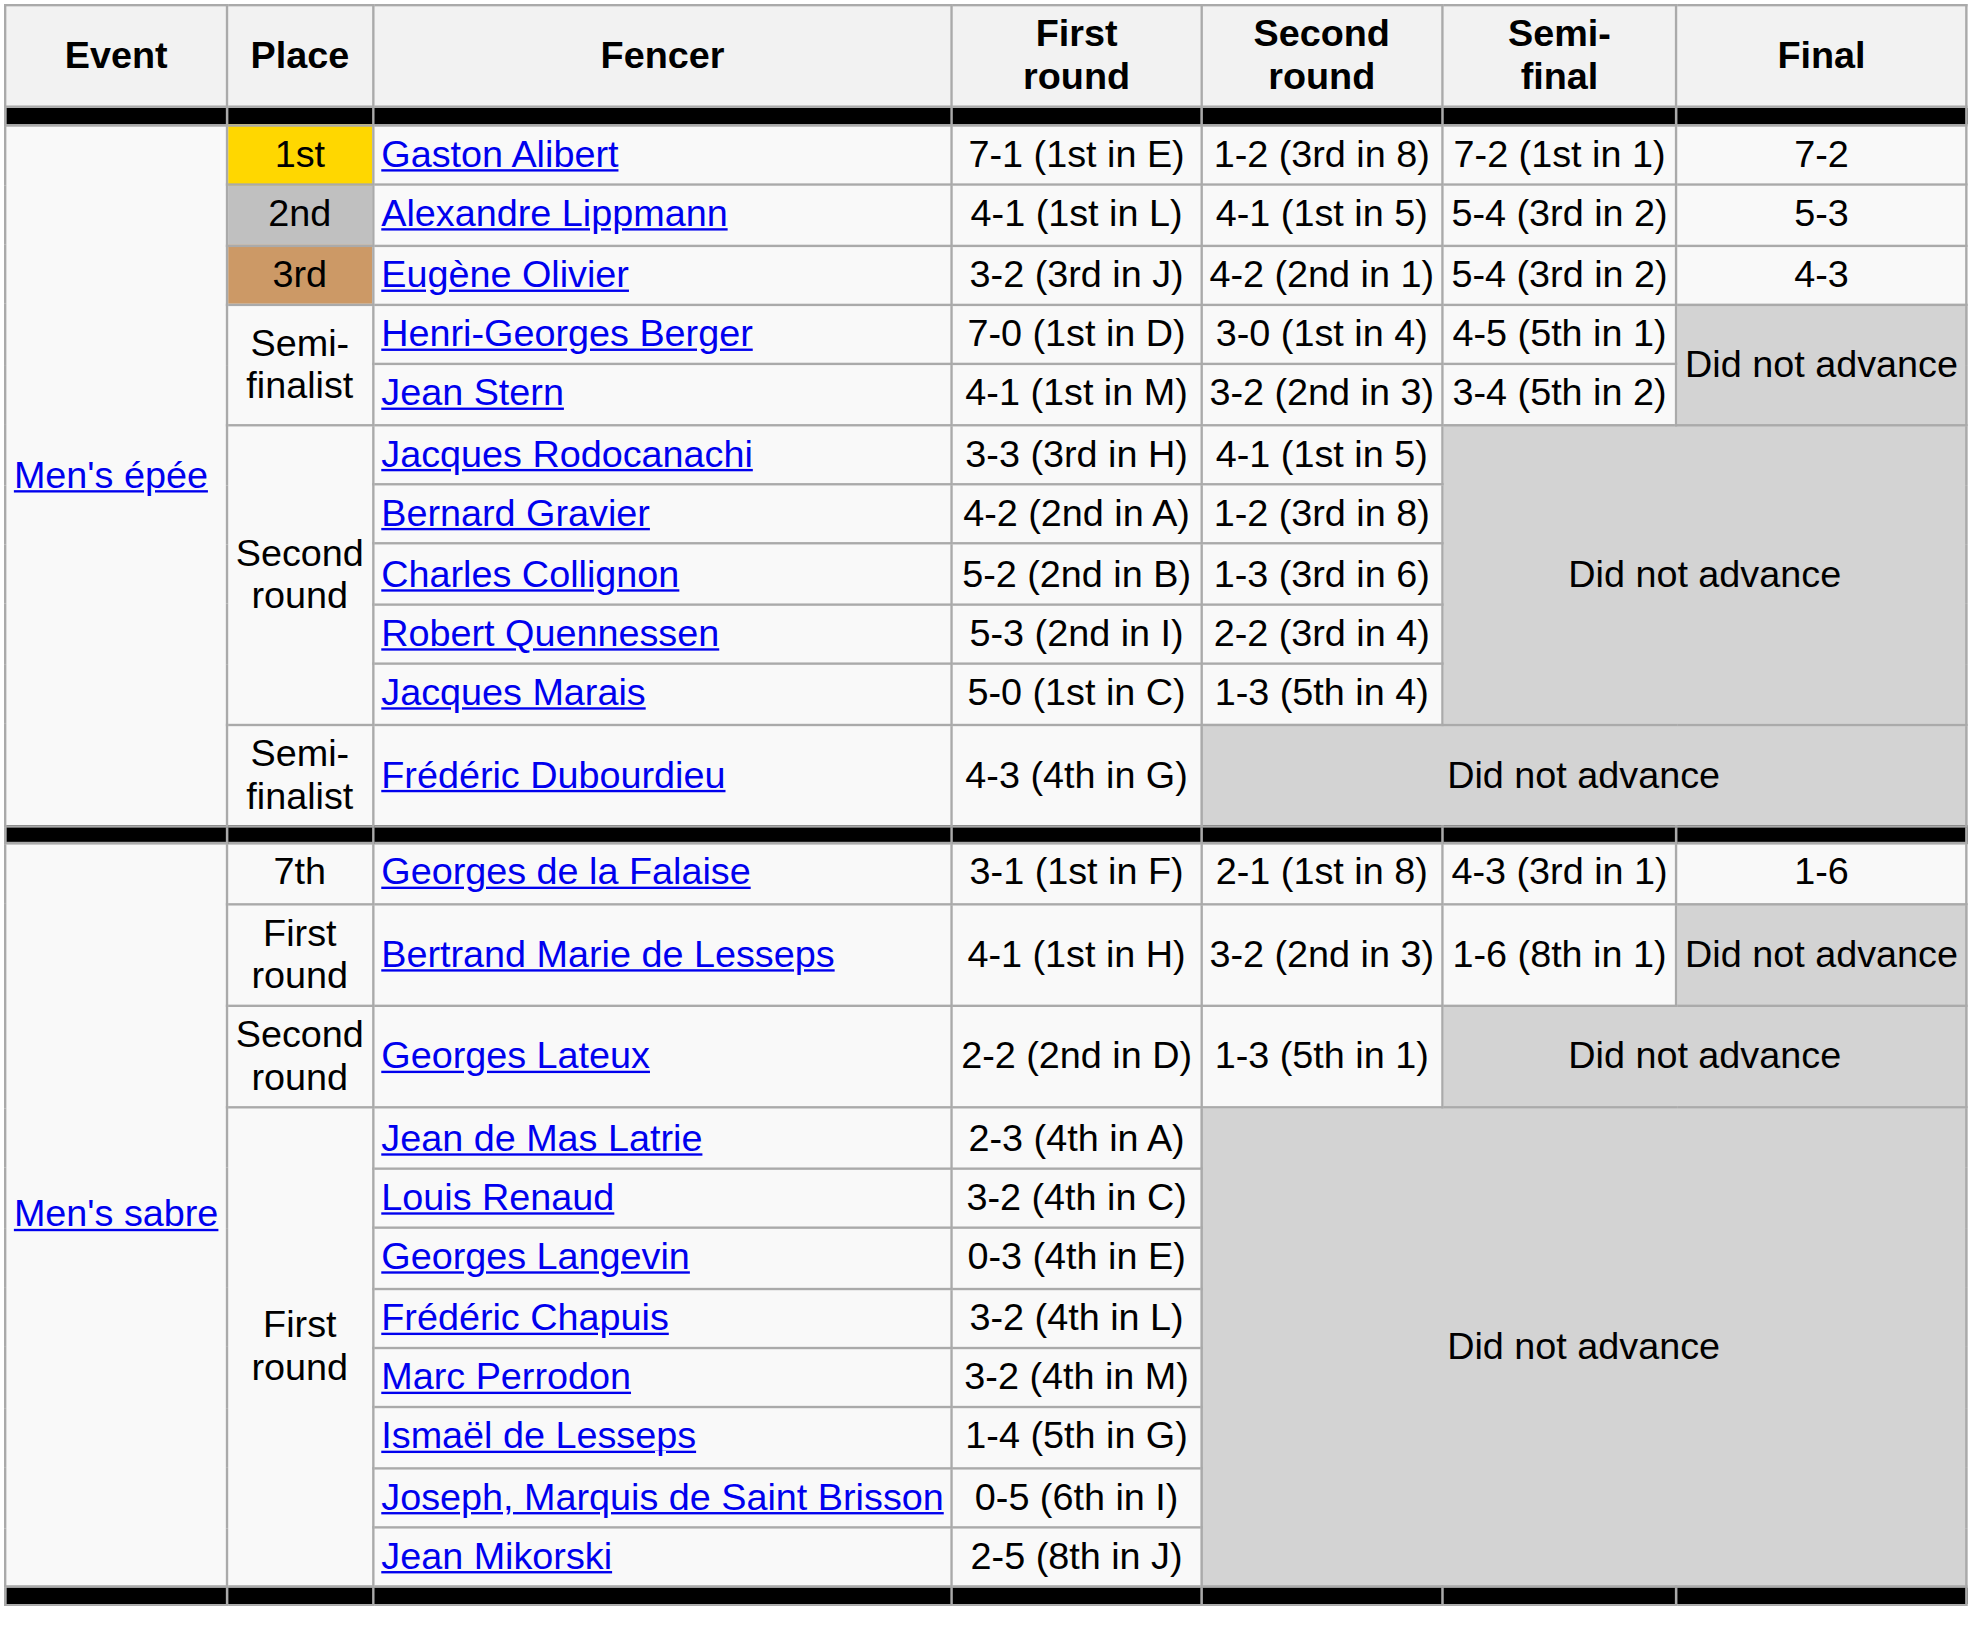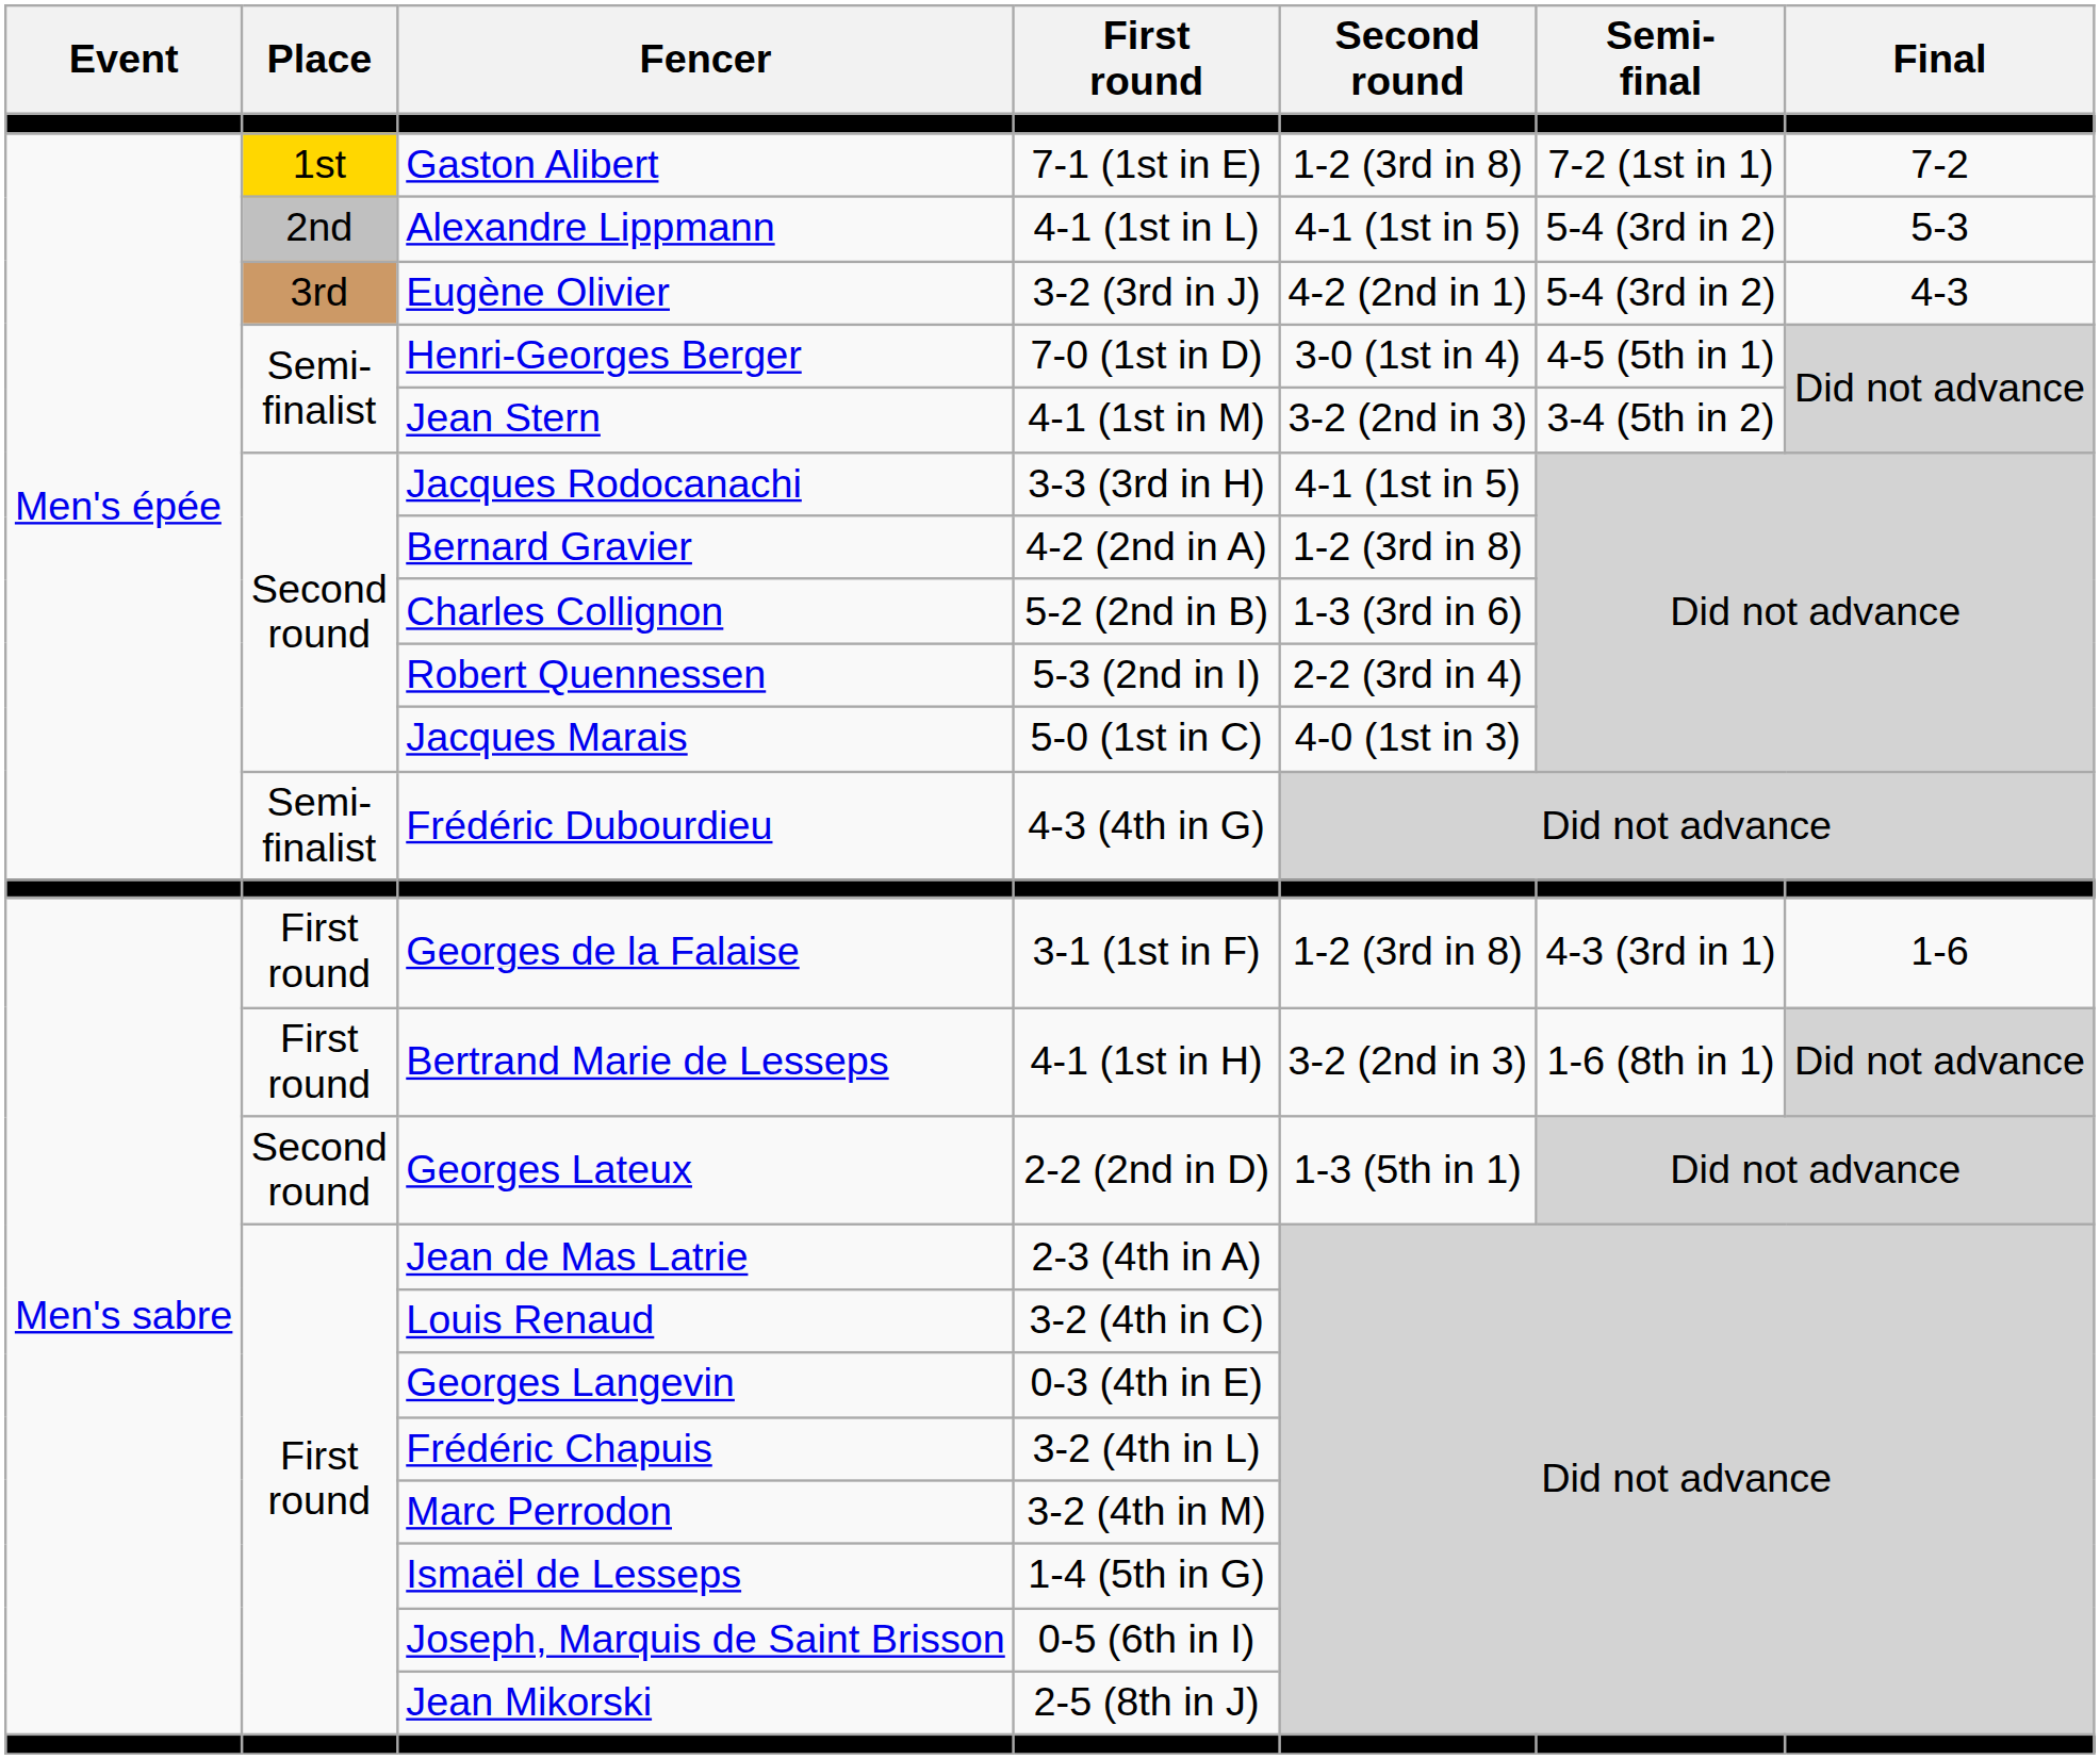 <table class=wikitable>
 <tr>
 <th>Event</th>
 <th>Place</th>
 <th>Fencer</th>
 <th>First <br> round</th>
 <th>Second <br> round</th>
 <th>Semi-<br>final</th>
 <th>Final</th>
 </tr>
 <tr bgcolor=black>
 <td></td>
 <td></td>
 <td></td>
 <td></td>
 <td></td>
 <td></td>
 <td></td>
 </tr>
 <tr align=center>
 <td rowspan=11 align=left><a href='#'>Men's épée</a></td>
 <td bgcolor=gold>1st</td>
 <td align=left><a href='#'>Gaston Alibert</a></td>
 <td>7-1 (1st in E)</td>
 <td>1-2 (3rd in 8)</td>
 <td>7-2 (1st in 1)</td>
 <td>7-2</td>
 </tr>
 <tr align=center>
 <td bgcolor=silver>2nd</td>
 <td align=left><a href='#'>Alexandre Lippmann</a></td>
 <td>4-1 (1st in L)</td>
 <td>4-1 (1st in 5)</td>
 <td>5-4 (3rd in 2)</td>
 <td>5-3</td>
 </tr>
 <tr align=center>
 <td bgcolor=cc9966>3rd</td>
 <td align=left><a href='#'>Eugène Olivier</a></td>
 <td>3-2 (3rd in J)</td>
 <td>4-2 (2nd in 1)</td>
 <td>5-4 (3rd in 2)</td>
 <td>4-3</td>
 </tr>
 <tr align=center>
 <td rowspan=2>Semi-<br>finalist</td>
 <td align=left><a href='#'>Henri-Georges Berger</a></td>
 <td>7-0 (1st in D)</td>
 <td>3-0 (1st in 4)</td>
 <td>4-5 (5th in 1)</td>
 <td rowspan=2 bgcolor=lightgray>Did not advance</td>
 </tr>
 <tr align=center>
 <td align=left><a href='#'>Jean Stern</a></td>
 <td>4-1 (1st in M)</td>
 <td>3-2 (2nd in 3)</td>
 <td>3-4 (5th in 2)</td>
 </tr>
 <tr align=center>
 <td rowspan=5>Second <br> round</td>
 <td align=left><a href='#'>Jacques Rodocanachi</a></td>
 <td>3-3 (3rd in H)</td>
 <td>4-1 (1st in 5)</td>
 <td rowspan=5 colspan=2 bgcolor=lightgray>Did not advance</td>
 </tr>
 <tr align=center>
 <td align=left><a href='#'>Bernard Gravier</a></td>
 <td>4-2 (2nd in A)</td>
 <td>1-2 (3rd in 8)</td>
 </tr>
 <tr align=center>
 <td align=left><a href='#'>Charles Collignon</a></td>
 <td>5-2 (2nd in B)</td>
 <td>1-3 (3rd in 6)</td>
 </tr>
 <tr align=center>
 <td align=left><a href='#'>Robert Quennessen</a></td>
 <td>5-3 (2nd in I)</td>
 <td>2-2 (3rd in 4)</td>
 </tr>
 <tr align=center>
 <td align=left><a href='#'>Jacques Marais</a></td>
 <td>5-0 (1st in C)</td>
-<td>1-3 (5th in 4)</td>
+<td>4-0 (1st in 3)</td>
 </tr>
 <tr align=center>
 <td>Semi-<br>finalist</td>
 <td align=left><a href='#'>Frédéric Dubourdieu</a></td>
 <td>4-3 (4th in G)</td>
 <td colspan=3 bgcolor=lightgray>Did not advance</td>
 </tr>
 <tr bgcolor=black>
 <td></td>
 <td></td>
 <td></td>
 <td></td>
 <td></td>
 <td></td>
 <td></td>
 </tr>
 <tr align=center>
 <td rowspan=11 align=left><a href='#'>Men's sabre</a></td>
-<td>7th</td>
+<td>First <br> round</td>
 <td align=left><a href='#'>Georges de la Falaise</a></td>
 <td>3-1 (1st in F)</td>
-<td>2-1 (1st in 8)</td>
+<td>1-2 (3rd in 8)</td>
 <td>4-3 (3rd in 1)</td>
 <td>1-6</td>
 </tr>
 <tr align=center>
 <td>First <br> round</td>
 <td align=left><a href='#'>Bertrand Marie de Lesseps</a></td>
 <td>4-1 (1st in H)</td>
 <td>3-2 (2nd in 3)</td>
 <td>1-6 (8th in 1)</td>
 <td bgcolor=lightgray>Did not advance</td>
 </tr>
 <tr align=center>
 <td>Second <br> round</td>
 <td align=left><a href='#'>Georges Lateux</a></td>
 <td>2-2 (2nd in D)</td>
 <td>1-3 (5th in 1)</td>
 <td colspan=2 bgcolor=lightgray>Did not advance</td>
 </tr>
 <tr align=center>
 <td rowspan=8>First <br> round</td>
 <td align=left><a href='#'>Jean de Mas Latrie</a></td>
 <td>2-3 (4th in A)</td>
 <td rowspan=8 colspan=3 bgcolor=lightgray>Did not advance</td>
 </tr>
 <tr align=center>
 <td align=left><a href='#'>Louis Renaud</a></td>
 <td>3-2 (4th in C)</td>
 </tr>
 <tr align=center>
 <td align=left><a href='#'>Georges Langevin</a></td>
 <td>0-3 (4th in E)</td>
 </tr>
 <tr align=center>
 <td align=left><a href='#'>Frédéric Chapuis</a></td>
 <td>3-2 (4th in L)</td>
 </tr>
 <tr align=center>
 <td align=left><a href='#'>Marc Perrodon</a></td>
 <td>3-2 (4th in M)</td>
 </tr>
 <tr align=center>
 <td align=left><a href='#'>Ismaël de Lesseps</a></td>
 <td>1-4 (5th in G)</td>
 </tr>
 <tr align=center>
 <td align=left><a href='#'>Joseph, Marquis de Saint Brisson</a></td>
 <td>0-5 (6th in I)</td>
 </tr>
 <tr align=center>
 <td align=left><a href='#'>Jean Mikorski</a></td>
 <td>2-5 (8th in J)</td>
 </tr>
 <tr bgcolor=black>
 <td></td>
 <td></td>
 <td></td>
 <td></td>
 <td></td>
 <td></td>
 <td></td>
 </tr>
 </table>
